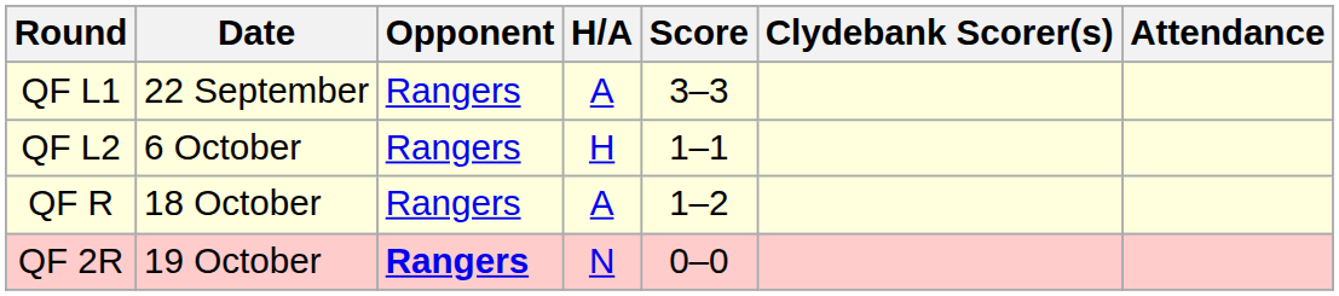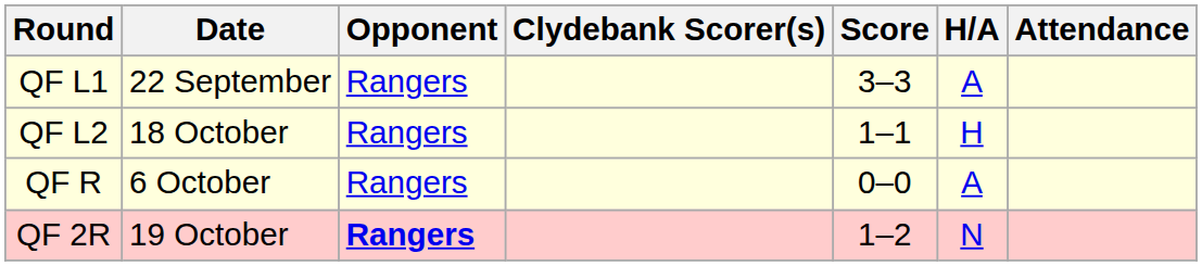 <table class="wikitable" style="text-align:center">
 <tr>
 <th>Round</th>
 <th>Date</th>
 <th>Opponent</th>
+<th>Clydebank Scorer(s)</th>
+<th>Score</th>
 <th>H/A</th>
-<th>Score</th>
-<th>Clydebank Scorer(s)</th>
 <th>Attendance</th>
 </tr>
 <tr bgcolor=#FFFFDD>
 <td>QF L1</td>
 <td align=left>22 September</td>
 <td align=left><a href='#'>Rangers</a></td>
+<td align=left></td>
+<td>3–3</td>
 <td><a href='#'>A</a></td>
-<td>3–3</td>
-<td align=left></td>
 <td></td>
 </tr>
 <tr bgcolor=#FFFFDD>
 <td>QF L2</td>
-<td align=left>6 October</td>
+<td align=left>18 October</td>
 <td align=left><a href='#'>Rangers</a></td>
+<td align=left></td>
+<td>1–1</td>
 <td><a href='#'>H</a></td>
-<td>1–1</td>
-<td align=left></td>
 <td></td>
 </tr>
 <tr bgcolor=#FFFFDD>
 <td>QF R</td>
-<td align=left>18 October</td>
+<td align=left>6 October</td>
 <td align=left><a href='#'>Rangers</a></td>
+<td align=left></td>
+<td>0–0</td>
 <td><a href='#'>A</a></td>
-<td>1–2</td>
-<td align=left></td>
 <td></td>
 </tr>
 <tr bgcolor=#FFCCCC>
 <td>QF 2R</td>
 <td align=left>19 October</td>
 <td align=left><strong><a href='#'>Rangers</a></strong></td>
+<td align=left></td>
+<td>1–2</td>
 <td><a href='#'>N</a></td>
-<td>0–0</td>
-<td align=left></td>
 <td></td>
 </tr>
 </table>
